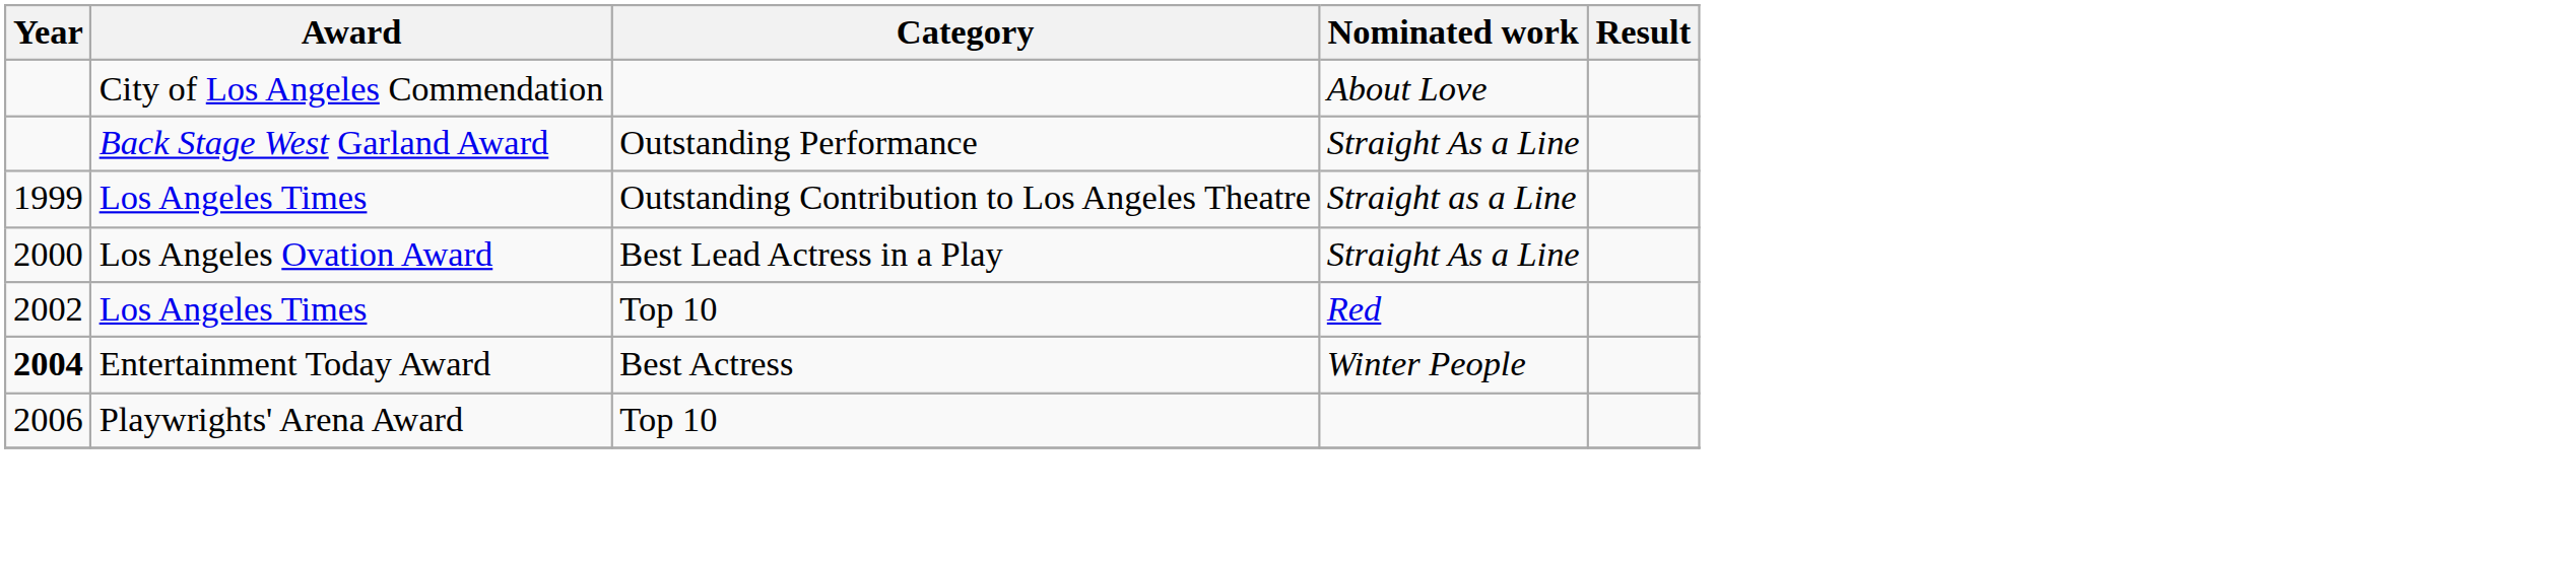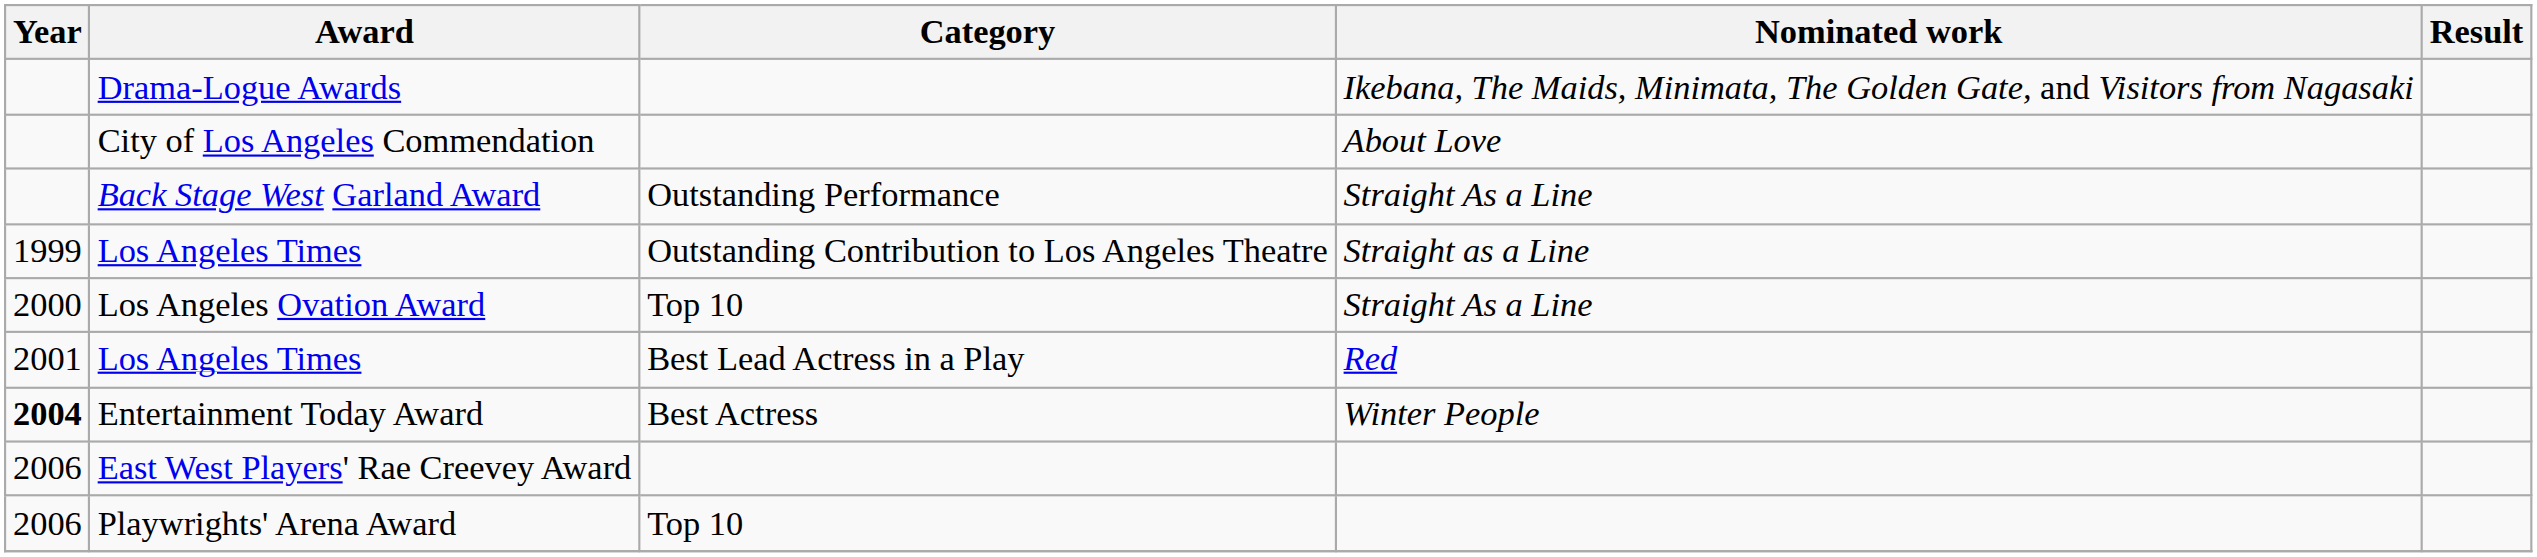 <table class="wikitable sortable">
 <tr>
 <th>Year</th>
 <th>Award</th>
 <th>Category</th>
 <th>Nominated work</th>
 <th>Result</th>
+</tr>
+<tr>
+<td></td>
+<td><a href='#'>Drama-Logue Awards</a></td>
+<td></td>
+<td><em>Ikebana,</em> <em>The Maids,</em> <em>Minimata,</em> <em>The Golden Gate,</em> and <em>Visitors from Nagasaki</em></td>
+<td></td>
 </tr>
 <tr>
 <td></td>
 <td>City of <a href='#'>Los Angeles</a> Commendation</td>
 <td></td>
 <td><em>About Love</em></td>
 <td></td>
 </tr>
 <tr>
 <td></td>
 <td><em><a href='#'>Back Stage West</a></em> <a href='#'>Garland Award</a></td>
 <td>Outstanding Performance</td>
 <td><em>Straight As a Line</em></td>
 <td></td>
 </tr>
 <tr>
 <td>1999</td>
 <td><a href='#'>Los Angeles Times</a></td>
 <td>Outstanding Contribution to Los Angeles Theatre</td>
 <td><em>Straight as a Line</em></td>
 <td></td>
 </tr>
 <tr>
 <td>2000</td>
 <td>Los Angeles <a href='#'>Ovation Award</a></td>
-<td>Best Lead Actress in a Play</td>
+<td>Top 10</td>
 <td><em>Straight As a Line</em></td>
 <td></td>
 </tr>
 <tr>
-<td>2002</td>
+<td>2001</td>
 <td><a href='#'>Los Angeles Times</a></td>
-<td>Top 10</td>
+<td>Best Lead Actress in a Play</td>
 <td><em><a href='#'>Red</a></em></td>
 <td></td>
 </tr>
 <tr>
 <td><strong>2004</strong></td>
 <td>Entertainment Today Award</td>
 <td>Best Actress</td>
 <td><em>Winter People</em></td>
 <td></td>
 </tr>
 <tr>
 <td>2006</td>
+<td><a href='#'>East West Players</a>' Rae Creevey Award</td>
+<td></td>
+<td></td>
+<td></td>
+</tr>
+<tr>
+<td>2006</td>
 <td>Playwrights' Arena Award</td>
 <td>Top 10</td>
 <td></td>
 <td></td>
 </tr>
 <tr>
 </tr>
 </table>
